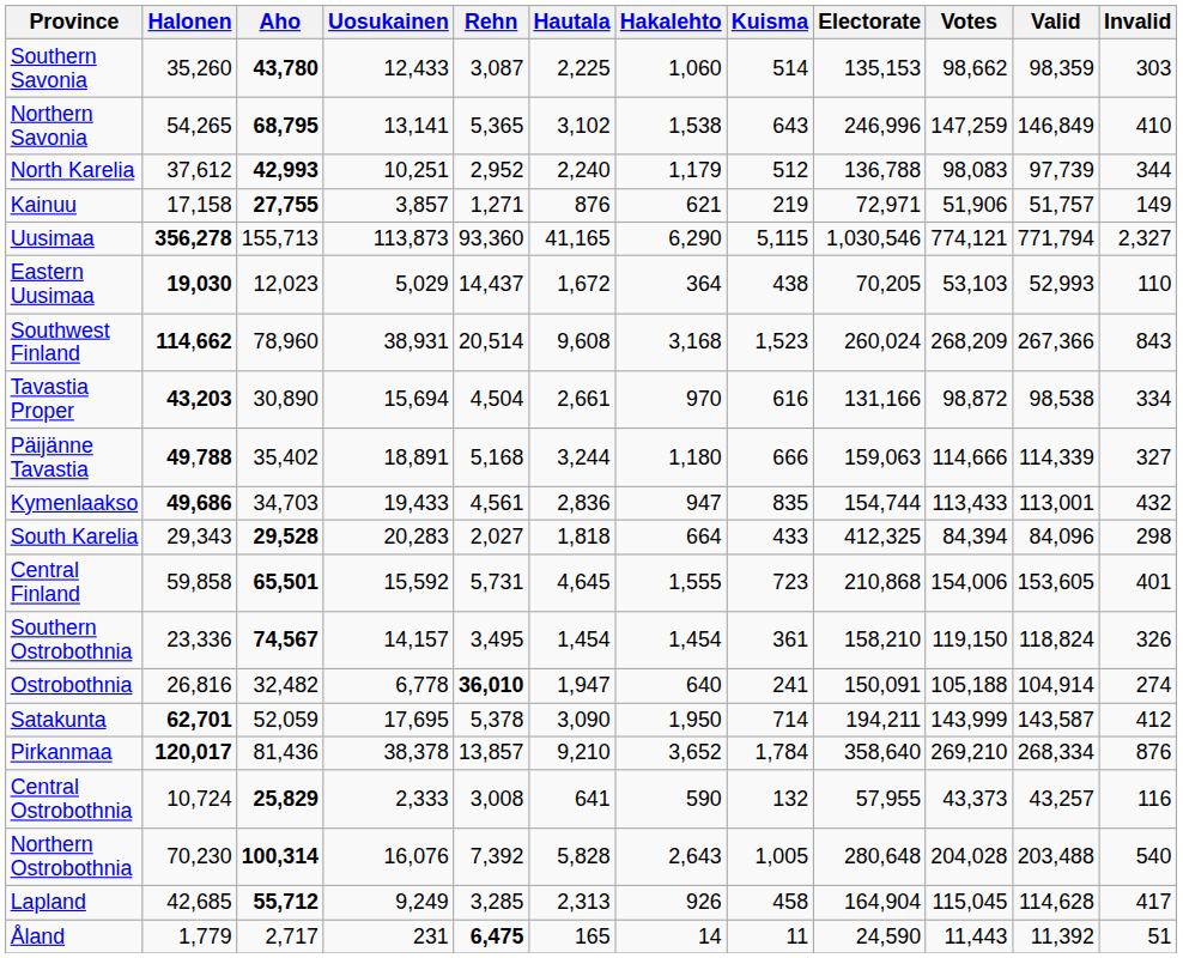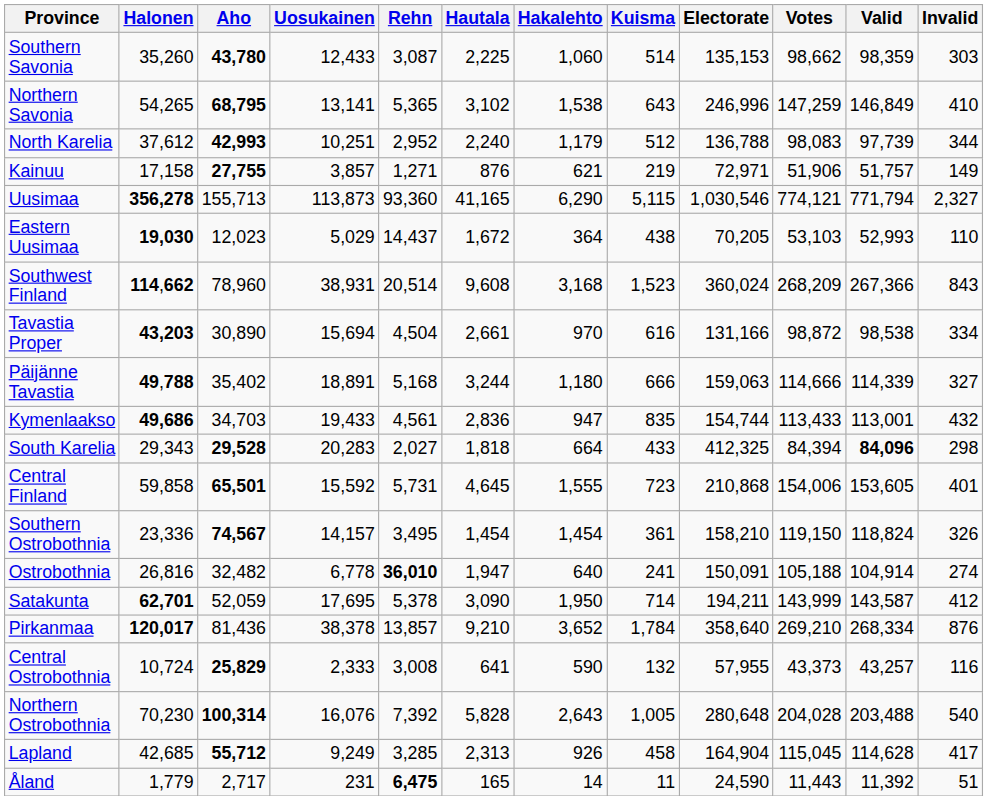 <table class="wikitable sortable" style=text-align:right>
 <tr>
 <th>Province</th>
 <th><a href='#'>Halonen</a></th>
 <th><a href='#'>Aho</a></th>
 <th><a href='#'>Uosukainen</a></th>
 <th><a href='#'>Rehn</a></th>
 <th><a href='#'>Hautala</a></th>
 <th><a href='#'>Hakalehto</a></th>
 <th><a href='#'>Kuisma</a></th>
 <th>Electorate</th>
 <th>Votes</th>
 <th>Valid</th>
 <th>Invalid</th>
 </tr>
 <tr>
 <td align=left><a href='#'>Southern Savonia</a></td>
 <td>35,260</td>
 <td><strong>43,780</strong></td>
 <td>12,433</td>
 <td>3,087</td>
 <td>2,225</td>
 <td>1,060</td>
 <td>514</td>
 <td>135,153</td>
 <td>98,662</td>
 <td>98,359</td>
 <td>303</td>
 </tr>
 <tr>
 <td align=left><a href='#'>Northern Savonia</a></td>
 <td>54,265</td>
 <td><strong>68,795</strong></td>
 <td>13,141</td>
 <td>5,365</td>
 <td>3,102</td>
 <td>1,538</td>
 <td>643</td>
 <td>246,996</td>
 <td>147,259</td>
 <td>146,849</td>
 <td>410</td>
 </tr>
 <tr>
 <td align=left><a href='#'>North Karelia</a></td>
 <td>37,612</td>
 <td><strong>42,993</strong></td>
 <td>10,251</td>
 <td>2,952</td>
 <td>2,240</td>
 <td>1,179</td>
 <td>512</td>
 <td>136,788</td>
 <td>98,083</td>
 <td>97,739</td>
 <td>344</td>
 </tr>
 <tr>
 <td align=left><a href='#'>Kainuu</a></td>
 <td>17,158</td>
 <td><strong>27,755</strong></td>
 <td>3,857</td>
 <td>1,271</td>
 <td>876</td>
 <td>621</td>
 <td>219</td>
 <td>72,971</td>
 <td>51,906</td>
 <td>51,757</td>
 <td>149</td>
 </tr>
 <tr>
 <td align=left><a href='#'>Uusimaa</a></td>
 <td><strong>356,278</strong></td>
 <td>155,713</td>
 <td>113,873</td>
 <td>93,360</td>
 <td>41,165</td>
 <td>6,290</td>
 <td>5,115</td>
 <td>1,030,546</td>
 <td>774,121</td>
 <td>771,794</td>
 <td>2,327</td>
 </tr>
 <tr>
 <td align=left><a href='#'>Eastern Uusimaa</a></td>
 <td><strong>19,030</strong></td>
 <td>12,023</td>
 <td>5,029</td>
 <td>14,437</td>
 <td>1,672</td>
 <td>364</td>
 <td>438</td>
 <td>70,205</td>
 <td>53,103</td>
 <td>52,993</td>
 <td>110</td>
 </tr>
 <tr>
 <td align=left><a href='#'>Southwest Finland</a></td>
 <td><strong>114</strong>,<strong>662</strong></td>
 <td>78,960</td>
 <td>38,931</td>
 <td>20,514</td>
 <td>9,608</td>
 <td>3,168</td>
 <td>1,523</td>
-<td>260,024</td>
+<td>360,024</td>
 <td>268,209</td>
 <td>267,366</td>
 <td>843</td>
 </tr>
 <tr>
 <td align=left><a href='#'>Tavastia Proper</a></td>
 <td><strong>43,203</strong></td>
 <td>30,890</td>
 <td>15,694</td>
 <td>4,504</td>
 <td>2,661</td>
 <td>970</td>
 <td>616</td>
 <td>131,166</td>
 <td>98,872</td>
 <td>98,538</td>
 <td>334</td>
 </tr>
 <tr>
 <td align=left><a href='#'>Päijänne Tavastia</a></td>
 <td><strong>49</strong>,<strong>788</strong></td>
 <td>35,402</td>
 <td>18,891</td>
 <td>5,168</td>
 <td>3,244</td>
 <td>1,180</td>
 <td>666</td>
 <td>159,063</td>
 <td>114,666</td>
 <td>114,339</td>
 <td>327</td>
 </tr>
 <tr>
 <td align=left><a href='#'>Kymenlaakso</a></td>
 <td><strong>49,686</strong></td>
 <td>34,703</td>
 <td>19,433</td>
 <td>4,561</td>
 <td>2,836</td>
 <td>947</td>
 <td>835</td>
 <td>154,744</td>
 <td>113,433</td>
 <td>113,001</td>
 <td>432</td>
 </tr>
 <tr>
 <td align=left><a href='#'>South Karelia</a></td>
 <td>29,343</td>
 <td><strong>29,528</strong></td>
 <td>20,283</td>
 <td>2,027</td>
 <td>1,818</td>
 <td>664</td>
 <td>433</td>
 <td>412,325</td>
 <td>84,394</td>
-<td>84,096</td>
+<td><strong>84,096</strong></td>
 <td>298</td>
 </tr>
 <tr>
 <td align=left><a href='#'>Central Finland</a></td>
 <td>59,858</td>
 <td><strong>65,501</strong></td>
 <td>15,592</td>
 <td>5,731</td>
 <td>4,645</td>
 <td>1,555</td>
 <td>723</td>
 <td>210,868</td>
 <td>154,006</td>
 <td>153,605</td>
 <td>401</td>
 </tr>
 <tr>
 <td align=left><a href='#'>Southern Ostrobothnia</a></td>
 <td>23,336</td>
 <td><strong>74,567</strong></td>
 <td>14,157</td>
 <td>3,495</td>
 <td>1,454</td>
 <td>1,454</td>
 <td>361</td>
 <td>158,210</td>
 <td>119,150</td>
 <td>118,824</td>
 <td>326</td>
 </tr>
 <tr>
 <td align=left><a href='#'>Ostrobothnia</a></td>
 <td>26,816</td>
 <td>32,482</td>
 <td>6,778</td>
 <td><strong>36,010</strong></td>
 <td>1,947</td>
 <td>640</td>
 <td>241</td>
 <td>150,091</td>
 <td>105,188</td>
 <td>104,914</td>
 <td>274</td>
 </tr>
 <tr>
 <td align=left><a href='#'>Satakunta</a></td>
 <td><strong>62,701</strong></td>
 <td>52,059</td>
 <td>17,695</td>
 <td>5,378</td>
 <td>3,090</td>
 <td>1,950</td>
 <td>714</td>
 <td>194,211</td>
 <td>143,999</td>
 <td>143,587</td>
 <td>412</td>
 </tr>
 <tr>
 <td align=left><a href='#'>Pirkanmaa</a></td>
 <td><strong>120,017</strong></td>
 <td>81,436</td>
 <td>38,378</td>
 <td>13,857</td>
 <td>9,210</td>
 <td>3,652</td>
 <td>1,784</td>
 <td>358,640</td>
 <td>269,210</td>
 <td>268,334</td>
 <td>876</td>
 </tr>
 <tr>
 <td align=left><a href='#'>Central Ostrobothnia</a></td>
 <td>10,724</td>
 <td><strong>25,829</strong></td>
 <td>2,333</td>
 <td>3,008</td>
 <td>641</td>
 <td>590</td>
 <td>132</td>
 <td>57,955</td>
 <td>43,373</td>
 <td>43,257</td>
 <td>116</td>
 </tr>
 <tr>
 <td align=left><a href='#'>Northern Ostrobothnia</a></td>
 <td>70,230</td>
 <td><strong>100,314</strong></td>
 <td>16,076</td>
 <td>7,392</td>
 <td>5,828</td>
 <td>2,643</td>
 <td>1,005</td>
 <td>280,648</td>
 <td>204,028</td>
 <td>203,488</td>
 <td>540</td>
 </tr>
 <tr>
 <td align=left><a href='#'>Lapland</a></td>
 <td>42,685</td>
 <td><strong>55,712</strong></td>
 <td>9,249</td>
 <td>3,285</td>
 <td>2,313</td>
 <td>926</td>
 <td>458</td>
 <td>164,904</td>
 <td>115,045</td>
 <td>114,628</td>
 <td>417</td>
 </tr>
 <tr>
 <td align=left><a href='#'>Åland</a></td>
 <td>1,779</td>
 <td>2,717</td>
 <td>231</td>
 <td><strong>6,475</strong></td>
 <td>165</td>
 <td>14</td>
 <td>11</td>
 <td>24,590</td>
 <td>11,443</td>
 <td>11,392</td>
 <td>51</td>
 </tr>
 </table>
